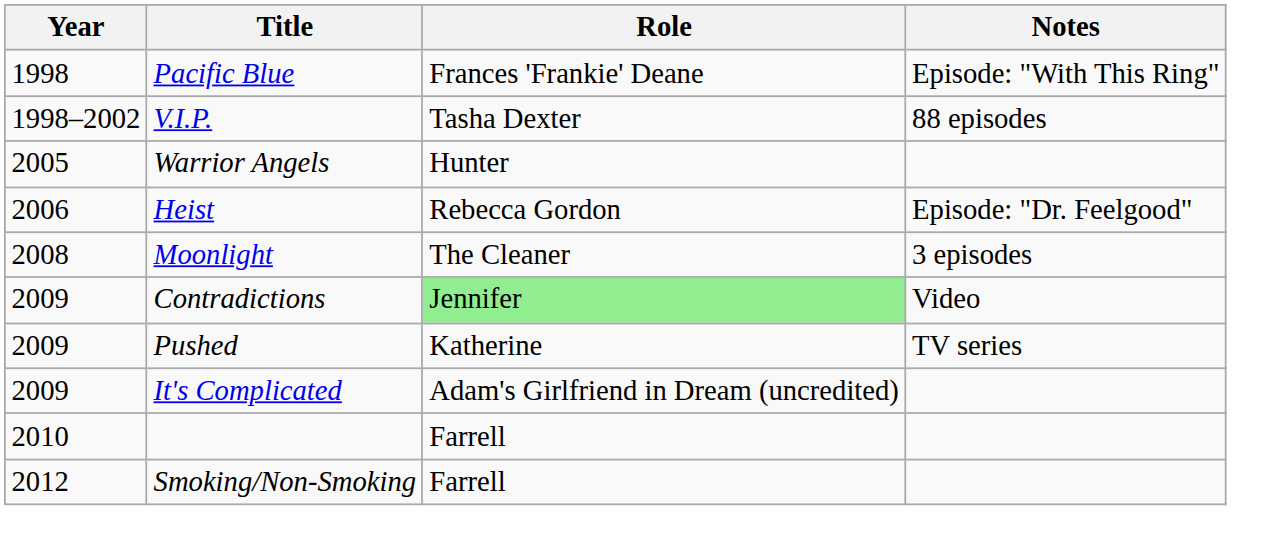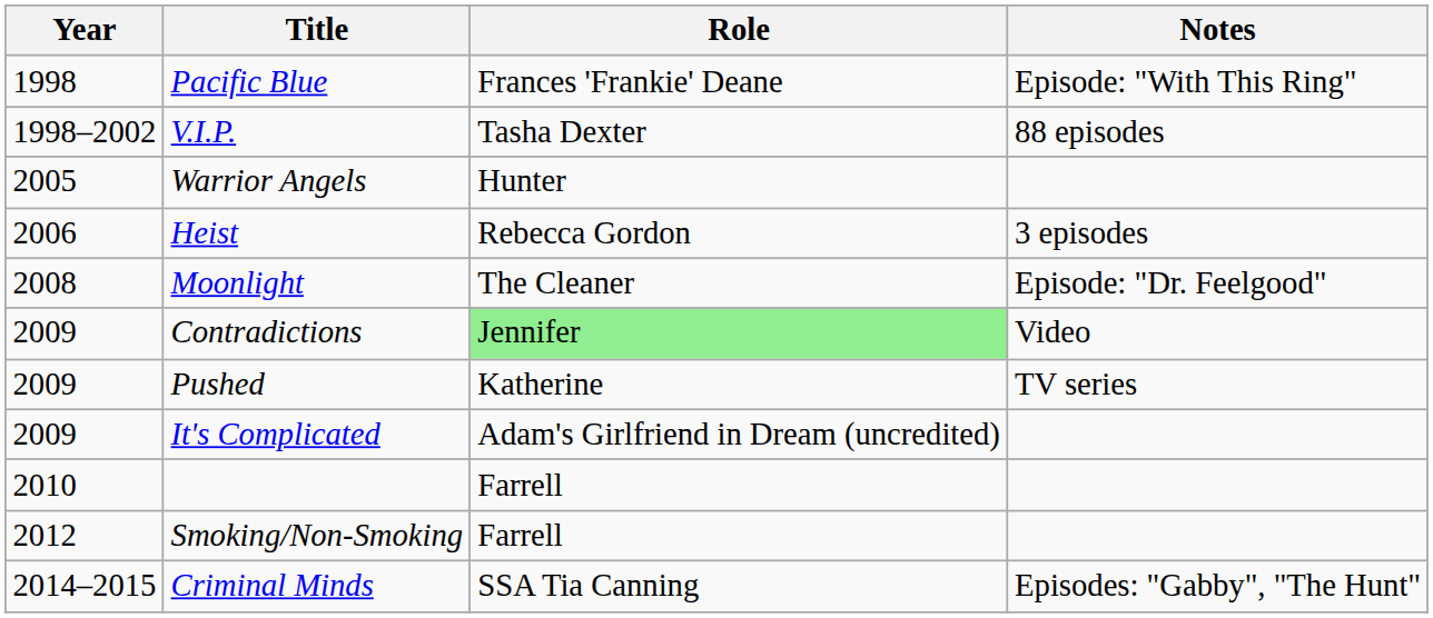 <table class="wikitable sortable">
 <tr>
 <th>Year</th>
 <th>Title</th>
 <th>Role</th>
 <th class="unsortable">Notes</th>
 </tr>
 <tr>
 <td>1998</td>
 <td><em><a href='#'>Pacific Blue</a></em></td>
 <td>Frances 'Frankie' Deane</td>
 <td>Episode: "With This Ring"</td>
 </tr>
 <tr>
 <td>1998–2002</td>
 <td><em><a href='#'>V.I.P.</a></em></td>
 <td>Tasha Dexter</td>
 <td>88 episodes</td>
 </tr>
 <tr>
 <td>2005</td>
 <td><em>Warrior Angels</em></td>
 <td>Hunter</td>
 </tr>
 <tr>
 <td>2006</td>
 <td><em><a href='#'>Heist</a></em></td>
 <td>Rebecca Gordon</td>
-<td>Episode: "Dr. Feelgood"</td>
+<td>3 episodes</td>
 </tr>
 <tr>
 <td>2008</td>
 <td><em><a href='#'>Moonlight</a></em></td>
 <td>The Cleaner</td>
-<td>3 episodes</td>
+<td>Episode: "Dr. Feelgood"</td>
 </tr>
 <tr>
 <td>2009</td>
 <td><em>Contradictions</em></td>
 <td style="background: lightgreen;">Jennifer</td>
 <td>Video</td>
 </tr>
 <tr>
 <td>2009</td>
 <td><em>Pushed</em></td>
 <td>Katherine</td>
 <td>TV series</td>
 </tr>
 <tr>
 <td>2009</td>
 <td><em><a href='#'>It's Complicated</a></em></td>
 <td>Adam's Girlfriend in Dream (uncredited)</td>
 <td></td>
 </tr>
 <tr>
 <td>2010</td>
 <td><em></em></td>
 <td>Farrell</td>
 <td></td>
 </tr>
 <tr>
 <td>2012</td>
 <td><em>Smoking/Non-Smoking</em></td>
 <td>Farrell</td>
 <td></td>
 </tr>
+<tr>
+<td>2014–2015</td>
+<td><em><a href='#'>Criminal Minds</a></em></td>
+<td>SSA Tia Canning</td>
+<td>Episodes: "Gabby", "The Hunt"</td>
+</tr>
 </table>
